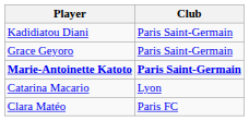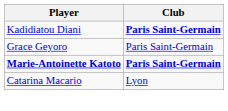 <table class="wikitable">
 <tr>
 <th>Player</th>
 <th>Club</th>
 </tr>
 <tr>
 <td> <a href='#'>Kadidiatou Diani</a></td>
-<td><a href='#'>Paris Saint-Germain</a></td>
+<td><strong><a href='#'>Paris Saint-Germain</a></strong></td>
 </tr>
 <tr>
 <td> <a href='#'>Grace Geyoro</a></td>
 <td><a href='#'>Paris Saint-Germain</a></td>
 </tr>
 <tr>
 <td> <strong><a href='#'>Marie-Antoinette Katoto</a></strong></td>
 <td><strong><a href='#'>Paris Saint-Germain</a></strong></td>
 </tr>
 <tr>
 <td> <a href='#'>Catarina Macario</a></td>
 <td><a href='#'>Lyon</a></td>
 </tr>
-<tr>
-<td> <a href='#'>Clara Matéo</a></td>
-<td><a href='#'>Paris FC</a></td>
-</tr>
 </table>
